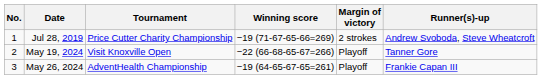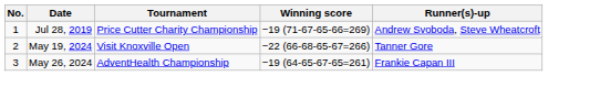 <table class="wikitable" style="font-size:95%;">
 <tr>
 <th>No.</th>
 <th>Date</th>
 <th>Tournament</th>
 <th>Winning score</th>
-<th>Margin of<br>victory</th>
 <th>Runner(s)-up</th>
 </tr>
 <tr>
 <td align=center>1</td>
 <td align=right>Jul 28, <a href='#'>2019</a></td>
 <td><a href='#'>Price Cutter Charity Championship</a></td>
 <td>−19 (71-67-65-66=269)</td>
-<td>2 strokes</td>
 <td> <a href='#'>Andrew Svoboda</a>,  <a href='#'>Steve Wheatcroft</a></td>
 </tr>
 <tr>
 <td align=center>2</td>
 <td align=right>May 19, <a href='#'>2024</a></td>
 <td><a href='#'>Visit Knoxville Open</a></td>
 <td>−22 (66-68-65-67=266)</td>
-<td>Playoff</td>
 <td> <a href='#'>Tanner Gore</a></td>
 </tr>
 <tr>
 <td align=center>3</td>
 <td align=right>May 26, 2024</td>
 <td><a href='#'>AdventHealth Championship</a></td>
 <td>−19 (64-65-67-65=261)</td>
-<td>Playoff</td>
 <td> <a href='#'>Frankie Capan III</a></td>
 </tr>
 </table>
